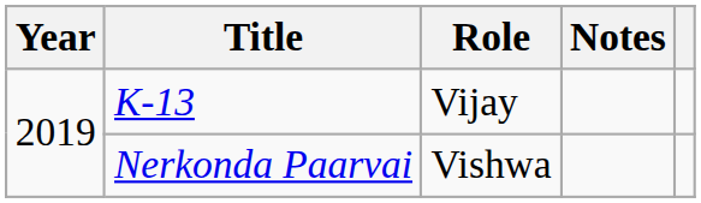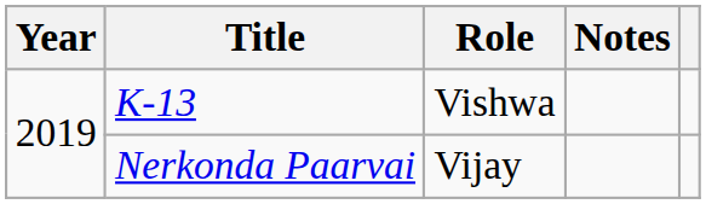 <table class="wikitable sortable">
 <tr>
 <th scope="col">Year</th>
 <th scope="col">Title</th>
 <th scope="col">Role</th>
 <th scope="col">Notes</th>
 <th scope="col" class=unsortable></th>
 </tr>
 <tr>
 <td rowspan="2">2019</td>
 <td><em> <a href='#'>K-13</a></em></td>
-<td>Vijay</td>
+<td>Vishwa</td>
 <td></td>
 <td></td>
 </tr>
 <tr>
 <td><em> <a href='#'>Nerkonda Paarvai</a></em></td>
-<td>Vishwa</td>
+<td>Vijay</td>
 <td></td>
 <td></td>
 </tr>
 </table>
